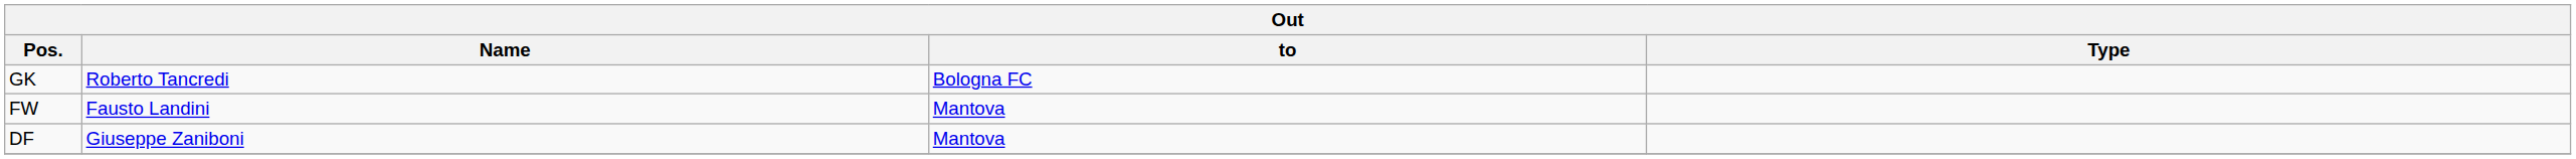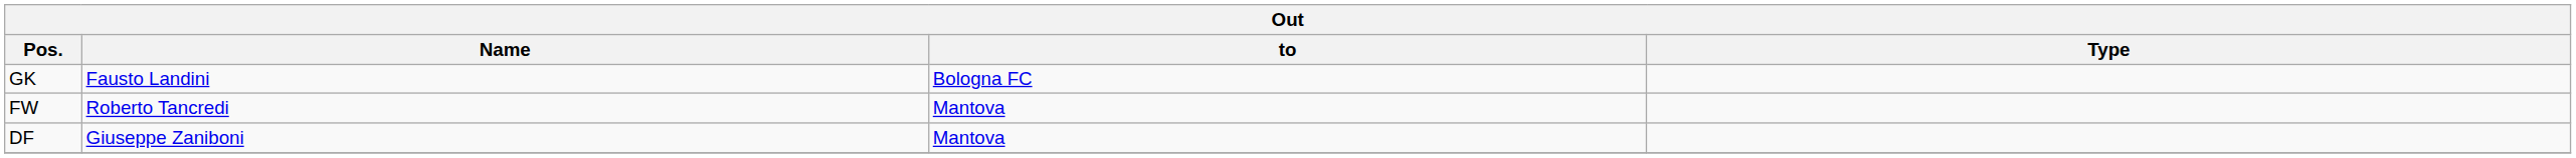 <table class="wikitable" style="font-size:90%;width:99%;">
 <tr>
 <th colspan="4">Out</th>
 </tr>
 <tr>
 <th width=3%>Pos.</th>
 <th width=33%>Name</th>
 <th width=28%>to</th>
 <th width=36%>Type</th>
 </tr>
 <tr>
 <td>GK</td>
-<td><a href='#'>Roberto Tancredi</a></td>
+<td><a href='#'>Fausto Landini</a></td>
 <td><a href='#'>Bologna FC</a></td>
 <td></td>
 </tr>
 <tr>
 <td>FW</td>
-<td><a href='#'>Fausto Landini</a></td>
+<td><a href='#'>Roberto Tancredi</a></td>
 <td><a href='#'>Mantova</a></td>
 <td></td>
 </tr>
 <tr>
 <td>DF</td>
 <td><a href='#'>Giuseppe Zaniboni</a></td>
 <td><a href='#'>Mantova</a></td>
 <td></td>
 </tr>
 <tr>
 </tr>
 </table>
